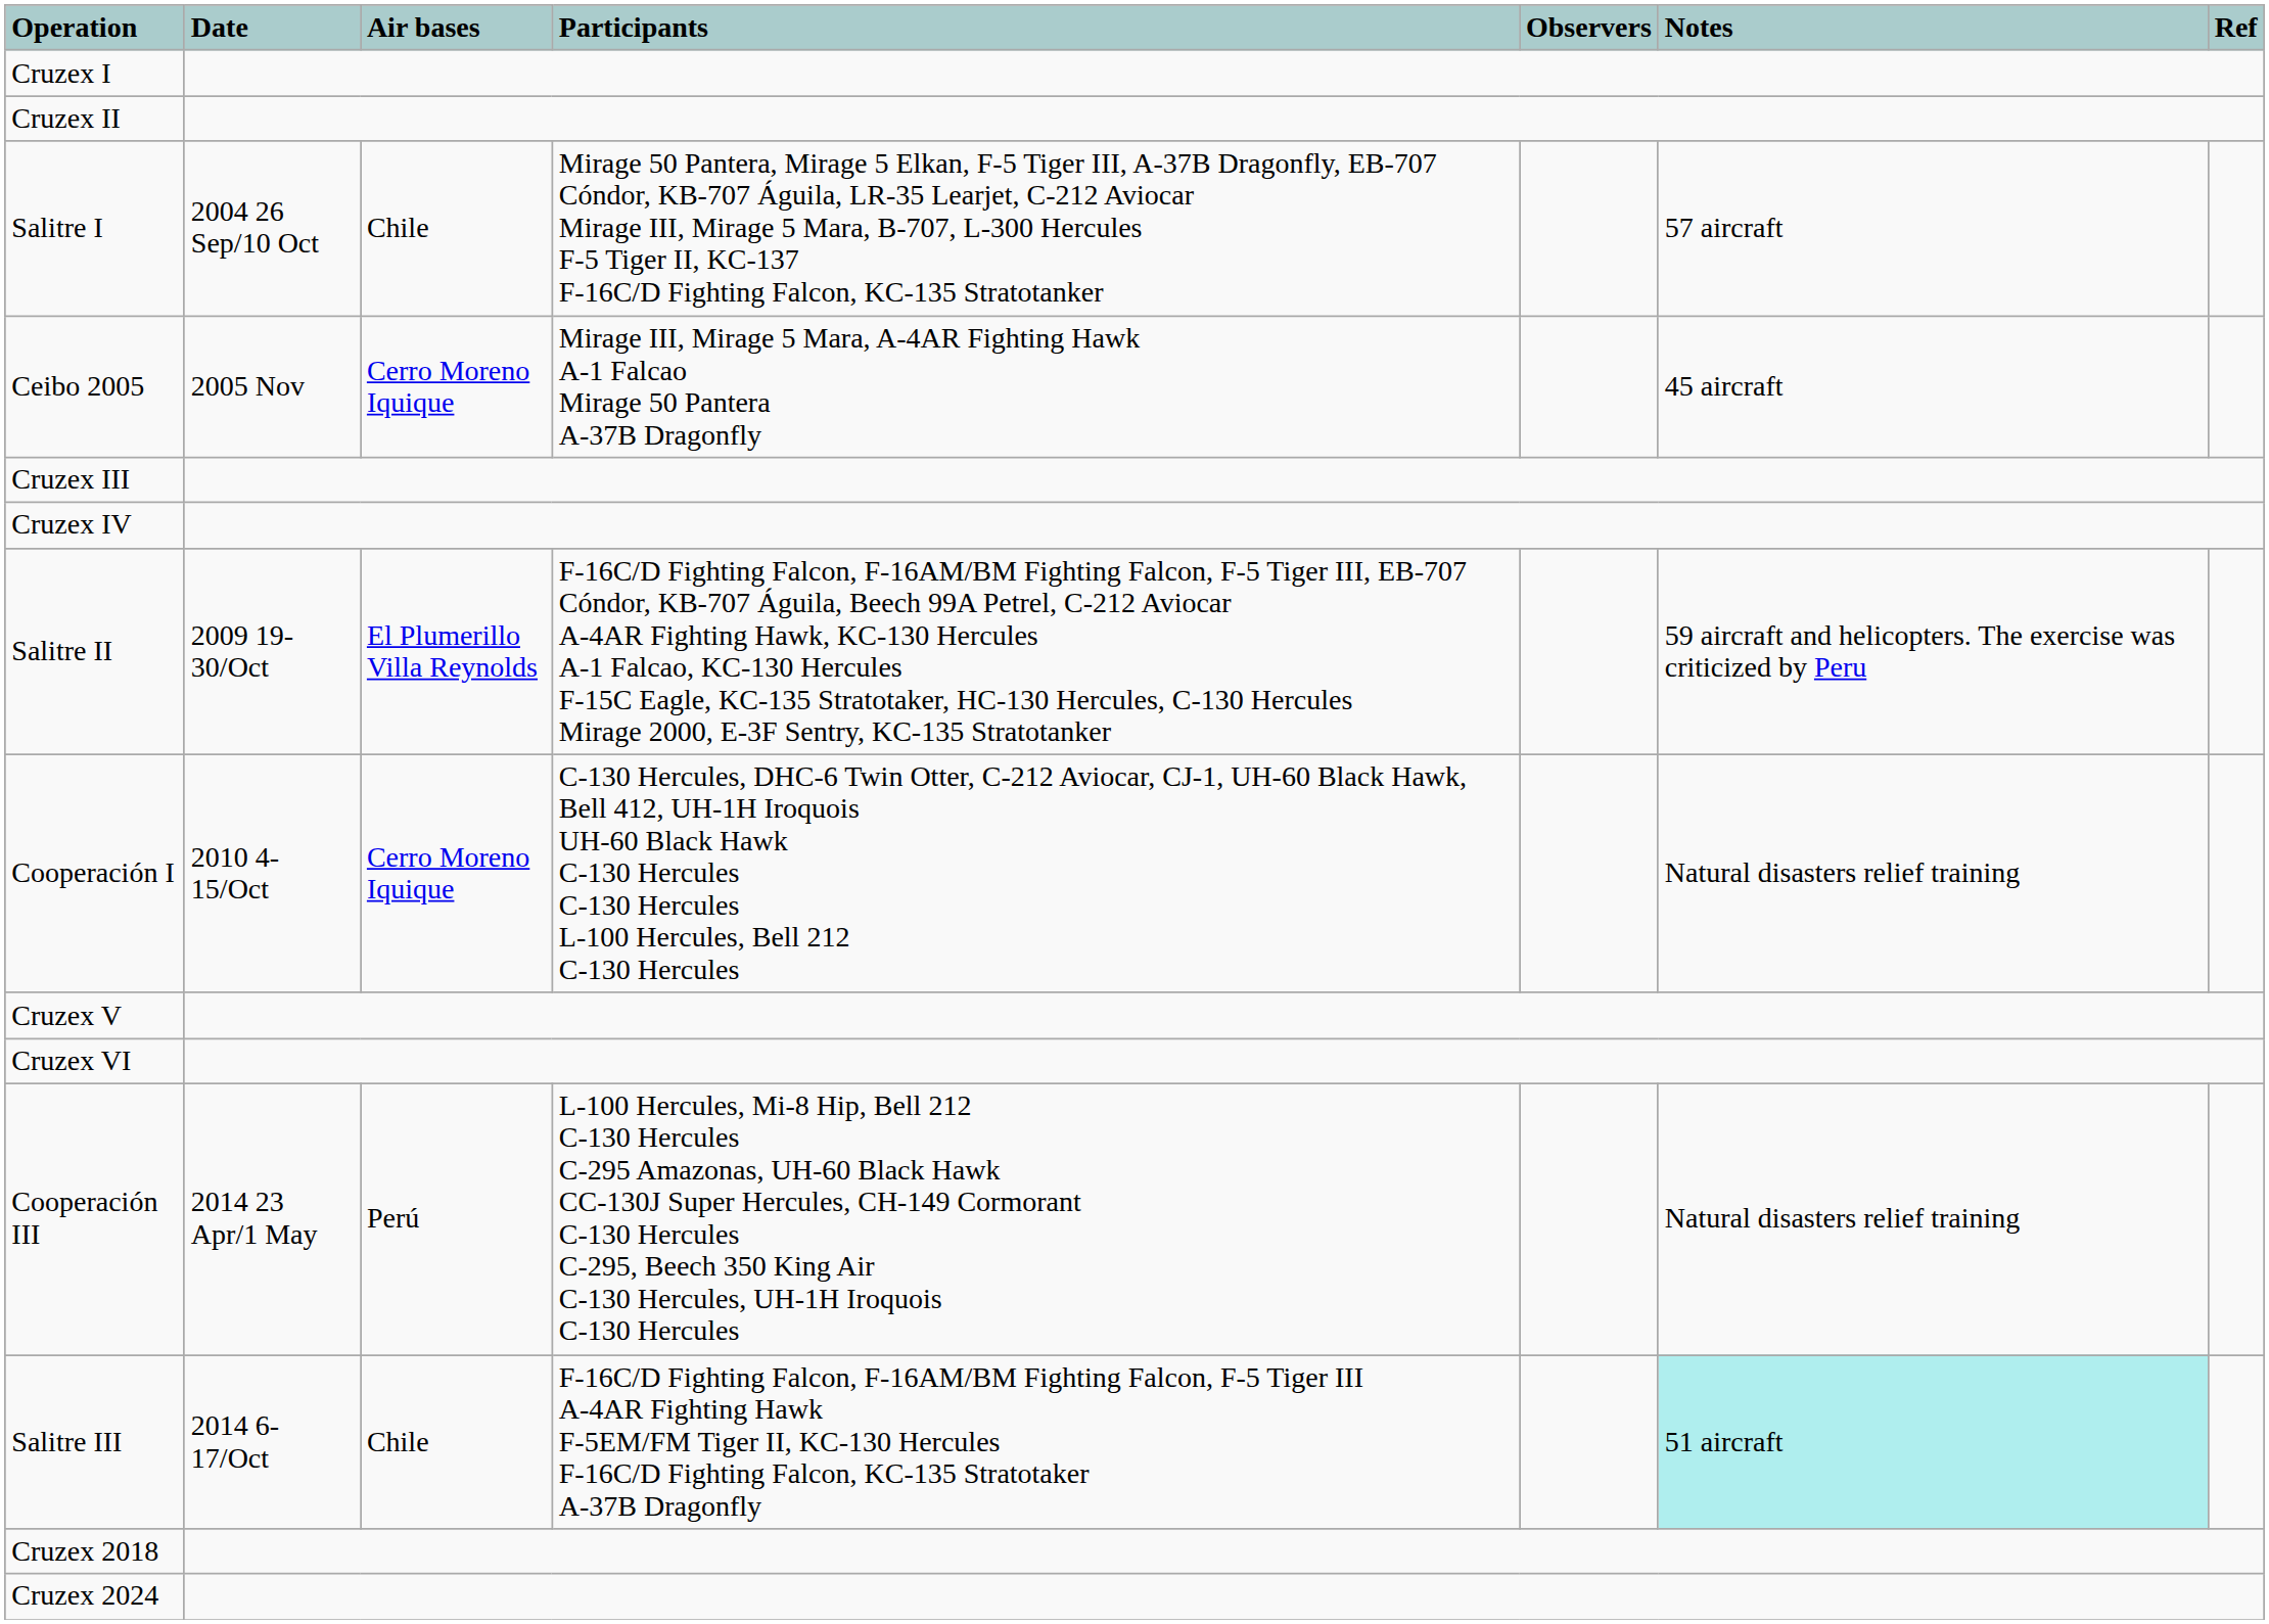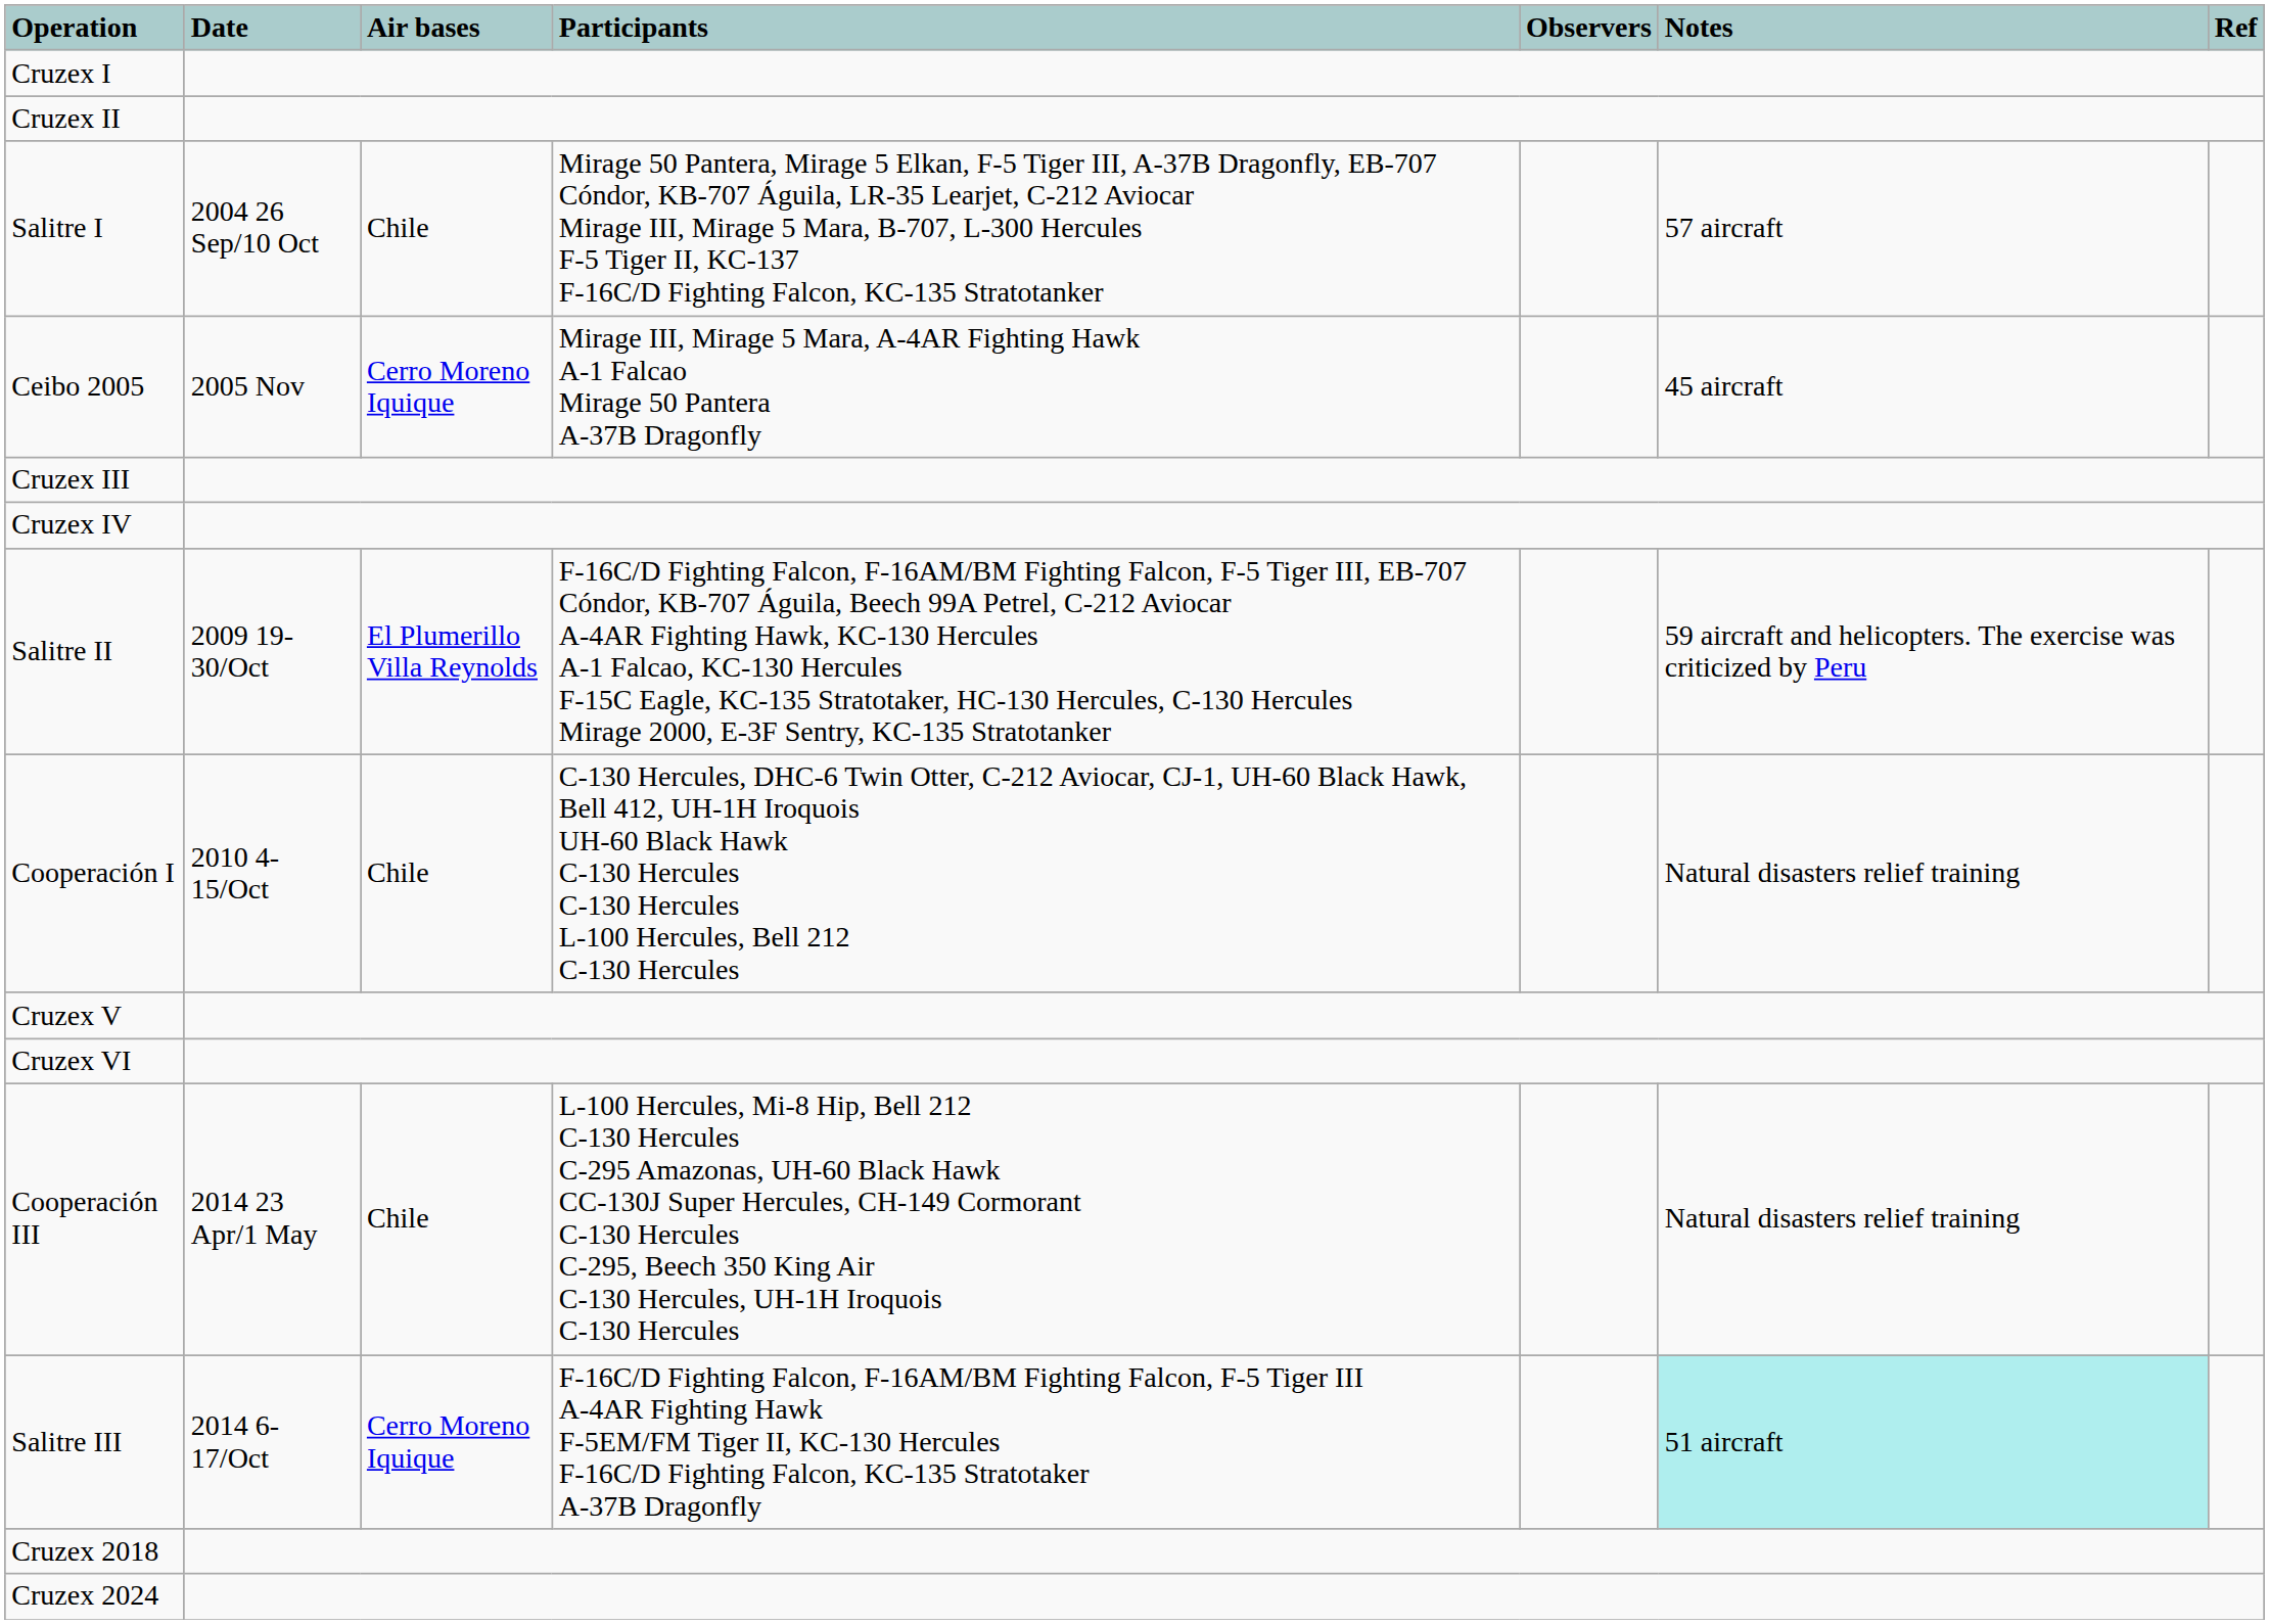 <table class="wikitable" width=100%>
 <tr>
 <th style="text-align: left; background: #aacccc;">Operation</th>
 <th style="text-align: left; background: #aacccc; ">Date</th>
 <th style="text-align: left; background: #aacccc; width: 100px">Air bases</th>
 <th style="text-align: left; background: #aacccc;">Participants</th>
 <th style="text-align: left; background: #aacccc;">Observers</th>
 <th style="text-align: left; background: #aacccc; width: 300px;">Notes</th>
 <th style="text-align: left; background: #aacccc;">Ref</th>
 </tr>
 <tr ---->
 <td>Cruzex I</td>
 <td colspan="6"></td>
 </tr>
 <tr ---->
 <td>Cruzex II</td>
 <td colspan="6"></td>
 </tr>
 <tr ---->
 <td>Salitre I</td>
 <td>2004 26 Sep/10 Oct</td>
 <td>Chile</td>
 <td>Mirage 50 Pantera, Mirage 5 Elkan, F-5 Tiger III, A-37B Dragonfly, EB-707 Cóndor, KB-707 Águila, LR-35 Learjet, C-212 Aviocar <br> Mirage III, Mirage 5 Mara, B-707, L-300 Hercules <br>  F-5 Tiger II, KC-137 <br> F-16C/D Fighting Falcon, KC-135 Stratotanker <br></td>
 <td></td>
 <td>57 aircraft</td>
 <td></td>
 </tr>
 <tr ---->
 <td>Ceibo 2005</td>
 <td>2005 Nov</td>
 <td><a href='#'>Cerro Moreno</a><br><a href='#'>Iquique</a></td>
 <td> Mirage III, Mirage 5 Mara, A-4AR Fighting Hawk <br>  A-1 Falcao <br>  Mirage 50 Pantera<br>  A-37B Dragonfly<br></td>
 <td></td>
 <td>45 aircraft</td>
 <td></td>
 </tr>
 <tr ---->
 <td>Cruzex III</td>
 <td colspan="6"></td>
 </tr>
 <tr ---->
 <td>Cruzex IV</td>
 <td colspan="6"></td>
 </tr>
 <tr ---->
 <td>Salitre II</td>
 <td>2009 19-30/Oct</td>
 <td><a href='#'>El Plumerillo</a><br> <a href='#'>Villa Reynolds</a><br></td>
 <td> F-16C/D Fighting Falcon, F-16AM/BM Fighting Falcon, F-5 Tiger III, EB-707 Cóndor, KB-707 Águila, Beech 99A Petrel, C-212 Aviocar <br> A-4AR Fighting Hawk, KC-130 Hercules <br> A-1 Falcao, KC-130 Hercules <br> F-15C Eagle, KC-135 Stratotaker, HC-130 Hercules, C-130 Hercules <br>Mirage 2000, E-3F Sentry, KC-135 Stratotanker</td>
 <td><br>  <br> </td>
 <td>59 aircraft and helicopters. The exercise was criticized by <a href='#'>Peru</a></td>
 <td></td>
 </tr>
 <tr ---->
 <td>Cooperación I</td>
 <td>2010 4-15/Oct</td>
-<td><a href='#'>Cerro Moreno</a><br><a href='#'>Iquique</a></td>
+<td>Chile</td>
 <td> C-130 Hercules, DHC-6 Twin Otter, C-212 Aviocar, CJ-1, UH-60 Black Hawk, Bell 412, UH-1H Iroquois <br>  UH-60 Black Hawk  <br>  C-130 Hercules <br>  C-130 Hercules  <br>  L-100 Hercules, Bell 212  <br>  C-130 Hercules <br></td>
 <td> <br>  <br>  <br>  <br>  <br>  <br> </td>
 <td>Natural disasters relief training </td>
 <td></td>
 </tr>
 <tr ---->
 <td>Cruzex V</td>
 <td colspan="6"></td>
 </tr>
 <tr ---->
 <td>Cruzex VI</td>
 <td colspan="6"></td>
 </tr>
 <tr ---->
 <td>Cooperación III</td>
 <td>2014 23 Apr/1 May</td>
-<td>Perú</td>
+<td>Chile</td>
 <td> L-100 Hercules, Mi-8 Hip, Bell 212 <br>  C-130 Hercules <br>  C-295 Amazonas, UH-60 Black Hawk <br>  CC-130J Super Hercules, CH-149 Cormorant <br>  C-130 Hercules <br>  C-295, Beech 350 King Air <br>  C-130 Hercules, UH-1H Iroquois <br>  C-130 Hercules <br></td>
 <td> <br>  <br>  <br> </td>
 <td>Natural disasters relief training</td>
 <td></td>
 </tr>
 <tr ---->
 <td>Salitre III</td>
 <td>2014 6-17/Oct</td>
-<td>Chile</td>
+<td><a href='#'>Cerro Moreno</a><br><a href='#'>Iquique</a></td>
 <td> F-16C/D Fighting Falcon, F-16AM/BM Fighting Falcon, F-5 Tiger III <br> A-4AR Fighting Hawk <br>  F-5EM/FM Tiger II, KC-130 Hercules <br> F-16C/D Fighting Falcon, KC-135 Stratotaker <br> A-37B Dragonfly</td>
 <td></td>
 <td style="background: paleturquoise;">51 aircraft</td>
 <td></td>
 </tr>
 <tr ---->
 <td>Cruzex 2018</td>
 <td colspan="6"></td>
 </tr>
 <tr ---->
 <td>Cruzex 2024</td>
 <td colspan="6"></td>
 </tr>
 </table>
